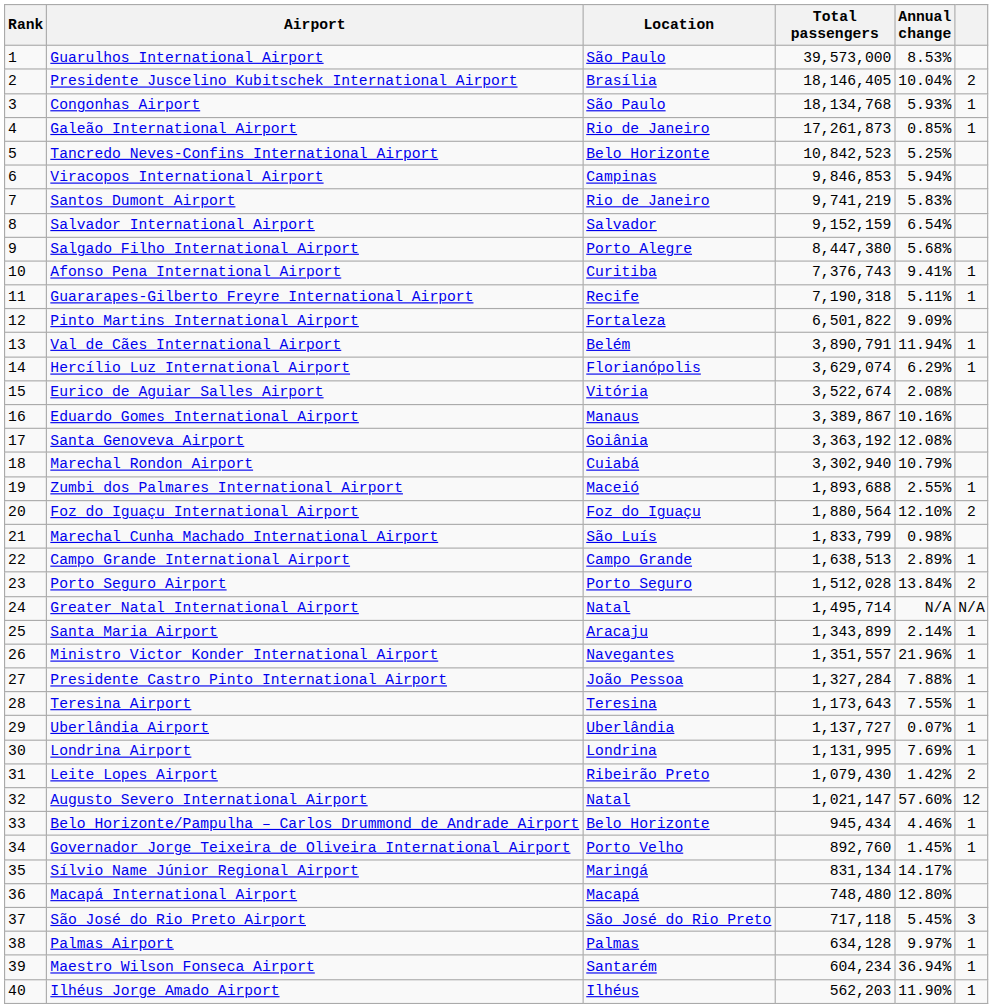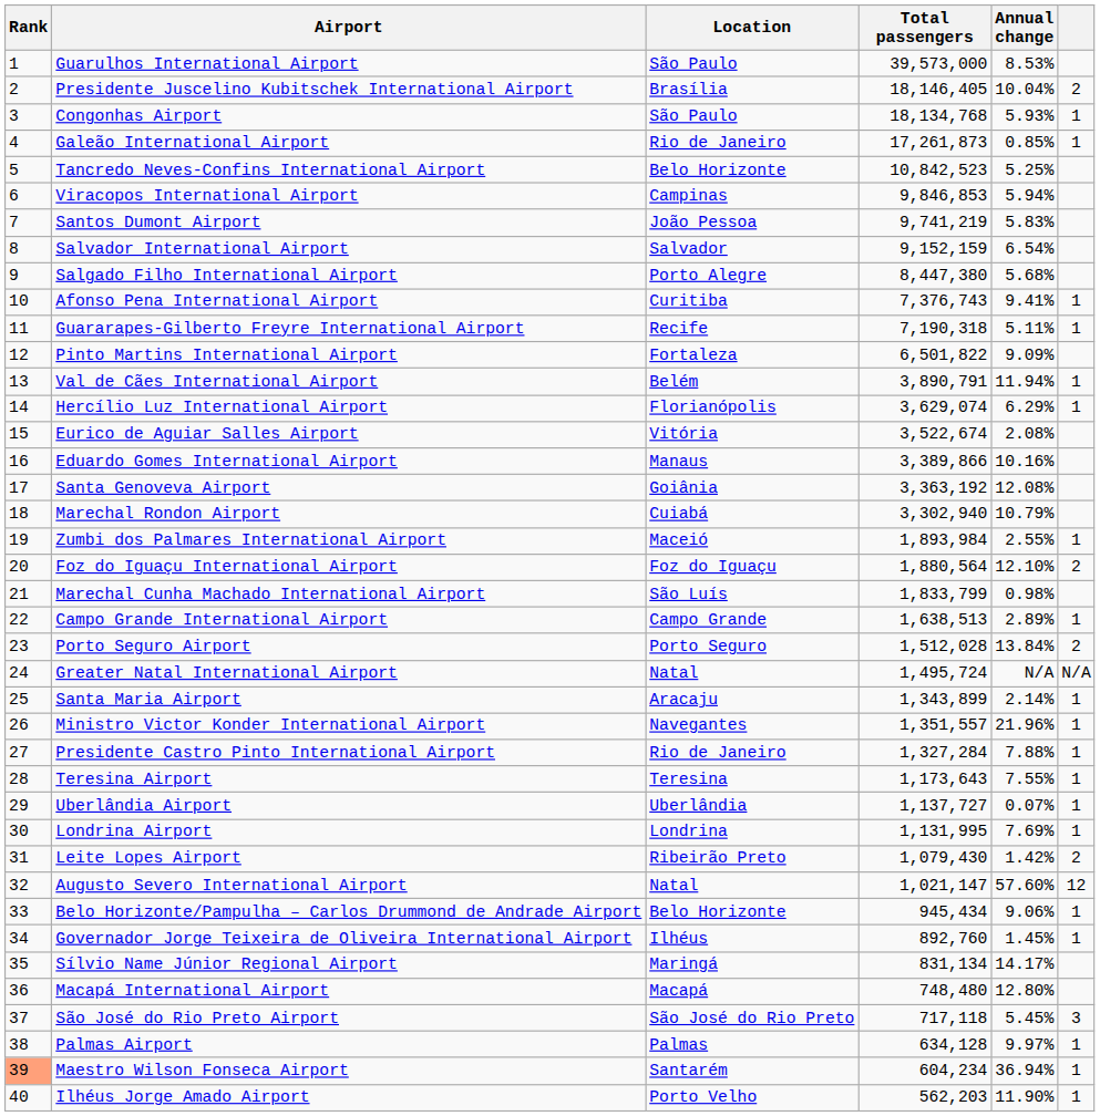 <table class="wikitable">
 <tr>
 <th>Rank</th>
 <th>Airport</th>
 <th>Location</th>
 <th style="width:100px">Total<br>passengers</th>
 <th>Annual<br>change</th>
 <th></th>
 </tr>
 <tr>
 <td>1</td>
 <td><a href='#'>Guarulhos International Airport</a></td>
 <td><a href='#'>São Paulo</a></td>
 <td align="right">39,573,000</td>
 <td align="right">8.53%</td>
 <td style="text-align:center;"></td>
 </tr>
 <tr>
 <td>2</td>
 <td><a href='#'>Presidente Juscelino Kubitschek International Airport</a></td>
 <td><a href='#'>Brasília</a></td>
 <td align="right">18,146,405</td>
 <td align="right">10.04%</td>
 <td style="text-align:center;">2</td>
 </tr>
 <tr>
 <td>3</td>
 <td><a href='#'>Congonhas Airport</a></td>
 <td><a href='#'>São Paulo</a></td>
 <td align="right">18,134,768</td>
 <td align="right">5.93%</td>
 <td style="text-align:center;">1</td>
 </tr>
 <tr>
 <td>4</td>
 <td><a href='#'>Galeão International Airport</a></td>
 <td><a href='#'>Rio de Janeiro</a></td>
 <td align="right">17,261,873</td>
 <td align="right">0.85%</td>
 <td style="text-align:center;">1</td>
 </tr>
 <tr>
 <td>5</td>
 <td><a href='#'>Tancredo Neves-Confins International Airport</a></td>
 <td><a href='#'>Belo Horizonte</a></td>
 <td align="right">10,842,523</td>
 <td align="right">5.25%</td>
 <td style="text-align:center;"></td>
 </tr>
 <tr>
 <td>6</td>
 <td><a href='#'>Viracopos International Airport</a></td>
 <td><a href='#'>Campinas</a></td>
 <td align="right">9,846,853</td>
 <td align="right">5.94%</td>
 <td style="text-align:center;"></td>
 </tr>
 <tr>
 <td>7</td>
 <td><a href='#'>Santos Dumont Airport</a></td>
-<td><a href='#'>Rio de Janeiro</a></td>
+<td><a href='#'>João Pessoa</a></td>
 <td align="right">9,741,219</td>
 <td align="right">5.83%</td>
 <td style="text-align:center;"></td>
 </tr>
 <tr>
 <td>8</td>
 <td><a href='#'>Salvador International Airport</a></td>
 <td><a href='#'>Salvador</a></td>
 <td align="right">9,152,159</td>
 <td align="right">6.54%</td>
 <td style="text-align:center;"></td>
 </tr>
 <tr>
 <td>9</td>
 <td><a href='#'>Salgado Filho International Airport</a></td>
 <td><a href='#'>Porto Alegre</a></td>
 <td align="right">8,447,380</td>
 <td align="right">5.68%</td>
 <td style="text-align:center;"></td>
 </tr>
 <tr>
 <td>10</td>
 <td><a href='#'>Afonso Pena International Airport</a></td>
 <td><a href='#'>Curitiba</a></td>
 <td align="right">7,376,743</td>
 <td align="right">9.41%</td>
 <td style="text-align:center;">1</td>
 </tr>
 <tr>
 <td>11</td>
 <td><a href='#'>Guararapes-Gilberto Freyre International Airport</a></td>
 <td><a href='#'>Recife</a></td>
 <td align="right">7,190,318</td>
 <td align="right">5.11%</td>
 <td style="text-align:center;">1</td>
 </tr>
 <tr>
 <td>12</td>
 <td><a href='#'>Pinto Martins International Airport</a></td>
 <td><a href='#'>Fortaleza</a></td>
 <td align="right">6,501,822</td>
 <td align="right">9.09%</td>
 <td style="text-align:center;"></td>
 </tr>
 <tr>
 <td>13</td>
 <td><a href='#'>Val de Cães International Airport</a></td>
 <td><a href='#'>Belém</a></td>
 <td align="right">3,890,791</td>
 <td align="right">11.94%</td>
 <td style="text-align:center;">1</td>
 </tr>
 <tr>
 <td>14</td>
 <td><a href='#'>Hercílio Luz International Airport</a></td>
 <td><a href='#'>Florianópolis</a></td>
 <td align="right">3,629,074</td>
 <td align="right">6.29%</td>
 <td style="text-align:center;">1</td>
 </tr>
 <tr>
 <td>15</td>
 <td><a href='#'>Eurico de Aguiar Salles Airport</a></td>
 <td><a href='#'>Vitória</a></td>
 <td align="right">3,522,674</td>
 <td align="right">2.08%</td>
 <td style="text-align:center;"></td>
 </tr>
 <tr>
 <td>16</td>
 <td><a href='#'>Eduardo Gomes International Airport</a></td>
 <td><a href='#'>Manaus</a></td>
-<td align="right">3,389,867</td>
+<td align="right">3,389,866</td>
 <td align="right">10.16%</td>
 <td style="text-align:center;"></td>
 </tr>
 <tr>
 <td>17</td>
 <td><a href='#'>Santa Genoveva Airport</a></td>
 <td><a href='#'>Goiânia</a></td>
 <td align="right">3,363,192</td>
 <td align="right">12.08%</td>
 <td style="text-align:center;"></td>
 </tr>
 <tr>
 <td>18</td>
 <td><a href='#'>Marechal Rondon Airport</a></td>
 <td><a href='#'>Cuiabá</a></td>
 <td align="right">3,302,940</td>
 <td align="right">10.79%</td>
 <td style="text-align:center;"></td>
 </tr>
 <tr>
 <td>19</td>
 <td><a href='#'>Zumbi dos Palmares International Airport</a></td>
 <td><a href='#'>Maceió</a></td>
-<td align="right">1,893,688</td>
+<td align="right">1,893,984</td>
 <td align="right">2.55%</td>
 <td style="text-align:center;">1</td>
 </tr>
 <tr>
 <td>20</td>
 <td><a href='#'>Foz do Iguaçu International Airport</a></td>
 <td><a href='#'>Foz do Iguaçu</a></td>
 <td align="right">1,880,564</td>
 <td align="right">12.10%</td>
 <td style="text-align:center;">2</td>
 </tr>
 <tr>
 <td>21</td>
 <td><a href='#'>Marechal Cunha Machado International Airport</a></td>
 <td><a href='#'>São Luís</a></td>
 <td align="right">1,833,799</td>
 <td align="right">0.98%</td>
 <td style="text-align:center;"></td>
 </tr>
 <tr>
 <td>22</td>
 <td><a href='#'>Campo Grande International Airport</a></td>
 <td><a href='#'>Campo Grande</a></td>
 <td align="right">1,638,513</td>
 <td align="right">2.89%</td>
 <td style="text-align:center;">1</td>
 </tr>
 <tr>
 <td>23</td>
 <td><a href='#'>Porto Seguro Airport</a></td>
 <td><a href='#'>Porto Seguro</a></td>
 <td align="right">1,512,028</td>
 <td align="right">13.84%</td>
 <td style="text-align:center;">2</td>
 </tr>
 <tr>
 <td>24</td>
 <td><a href='#'>Greater Natal International Airport</a></td>
 <td><a href='#'>Natal</a></td>
-<td align="right">1,495,714</td>
+<td align="right">1,495,724</td>
 <td align="right">N/A</td>
 <td style="text-align:center;">N/A</td>
 </tr>
 <tr>
 <td>25</td>
 <td><a href='#'>Santa Maria Airport</a></td>
 <td><a href='#'>Aracaju</a></td>
 <td align="right">1,343,899</td>
 <td align="right">2.14%</td>
 <td style="text-align:center;">1</td>
 </tr>
 <tr>
 <td>26</td>
 <td><a href='#'>Ministro Victor Konder International Airport</a></td>
 <td><a href='#'>Navegantes</a></td>
 <td align="right">1,351,557</td>
 <td align="right">21.96%</td>
 <td style="text-align:center;">1</td>
 </tr>
 <tr>
 <td>27</td>
 <td><a href='#'>Presidente Castro Pinto International Airport</a></td>
-<td><a href='#'>João Pessoa</a></td>
+<td><a href='#'>Rio de Janeiro</a></td>
 <td align="right">1,327,284</td>
 <td align="right">7.88%</td>
 <td style="text-align:center;">1</td>
 </tr>
 <tr>
 <td>28</td>
 <td><a href='#'>Teresina Airport</a></td>
 <td><a href='#'>Teresina</a></td>
 <td align="right">1,173,643</td>
 <td align="right">7.55%</td>
 <td style="text-align:center;">1</td>
 </tr>
 <tr>
 <td>29</td>
 <td><a href='#'>Uberlândia Airport</a></td>
 <td><a href='#'>Uberlândia</a></td>
 <td align="right">1,137,727</td>
 <td align="right">0.07%</td>
 <td style="text-align:center;">1</td>
 </tr>
 <tr>
 <td>30</td>
 <td><a href='#'>Londrina Airport</a></td>
 <td><a href='#'>Londrina</a></td>
 <td align="right">1,131,995</td>
 <td align="right">7.69%</td>
 <td style="text-align:center;">1</td>
 </tr>
 <tr>
 <td>31</td>
 <td><a href='#'>Leite Lopes Airport</a></td>
 <td><a href='#'>Ribeirão Preto</a></td>
 <td align="right">1,079,430</td>
 <td align="right">1.42%</td>
 <td style="text-align:center;">2</td>
 </tr>
 <tr>
 <td>32</td>
 <td><a href='#'>Augusto Severo International Airport</a></td>
 <td><a href='#'>Natal</a></td>
 <td align="right">1,021,147</td>
 <td align="right">57.60%</td>
 <td style="text-align:center;">12</td>
 </tr>
 <tr>
 <td>33</td>
 <td><a href='#'>Belo Horizonte/Pampulha – Carlos Drummond de Andrade Airport</a></td>
 <td><a href='#'>Belo Horizonte</a></td>
 <td align="right">945,434</td>
-<td align="right">4.46%</td>
+<td align="right">9.06%</td>
 <td style="text-align:center;">1</td>
 </tr>
 <tr>
 <td>34</td>
 <td><a href='#'>Governador Jorge Teixeira de Oliveira International Airport</a></td>
-<td><a href='#'>Porto Velho</a></td>
+<td><a href='#'>Ilhéus</a></td>
 <td align="right">892,760</td>
 <td align="right">1.45%</td>
 <td style="text-align:center;">1</td>
 </tr>
 <tr>
 <td>35</td>
 <td><a href='#'>Sílvio Name Júnior Regional Airport</a></td>
 <td><a href='#'>Maringá</a></td>
 <td align="right">831,134</td>
 <td align="right">14.17%</td>
 <td style="text-align:center;"></td>
 </tr>
 <tr>
 <td>36</td>
 <td><a href='#'>Macapá International Airport</a></td>
 <td><a href='#'>Macapá</a></td>
 <td align="right">748,480</td>
 <td align="right">12.80%</td>
 <td style="text-align:center;"></td>
 </tr>
 <tr>
 <td>37</td>
 <td><a href='#'>São José do Rio Preto Airport</a></td>
 <td><a href='#'>São José do Rio Preto</a></td>
 <td align="right">717,118</td>
 <td align="right">5.45%</td>
 <td style="text-align:center;">3</td>
 </tr>
 <tr>
 <td>38</td>
 <td><a href='#'>Palmas Airport</a></td>
 <td><a href='#'>Palmas</a></td>
 <td align="right">634,128</td>
 <td align="right">9.97%</td>
 <td style="text-align:center;">1</td>
 </tr>
 <tr>
-<td>39</td>
+<td style="background: lightsalmon;">39</td>
 <td><a href='#'>Maestro Wilson Fonseca Airport</a></td>
 <td><a href='#'>Santarém</a></td>
 <td align="right">604,234</td>
 <td align="right">36.94%</td>
 <td style="text-align:center;">1</td>
 </tr>
 <tr>
 <td>40</td>
 <td><a href='#'>Ilhéus Jorge Amado Airport</a></td>
-<td><a href='#'>Ilhéus</a></td>
+<td><a href='#'>Porto Velho</a></td>
 <td align="right">562,203</td>
 <td align="right">11.90%</td>
 <td style="text-align:center;">1</td>
 </tr>
 </table>
